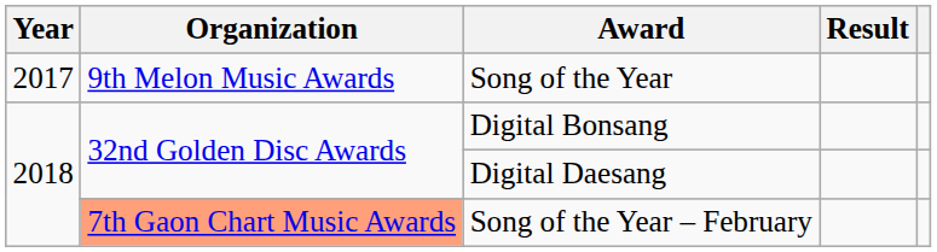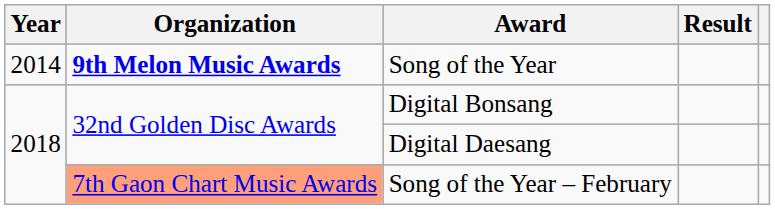 <table class="wikitable sortable plainrowheaders">
 <tr>
 <th scope="col">Year</th>
 <th scope="col">Organization</th>
 <th scope="col">Award</th>
 <th scope="col">Result</th>
 <th class="unsortable"></th>
 </tr>
 <tr>
-<td>2017</td>
-<td><a href='#'>9th Melon Music Awards</a></td>
+<td>2014</td>
+<td><strong><a href='#'>9th Melon Music Awards</a></strong></td>
 <td>Song of the Year</td>
 <td></td>
 <td align="center"></td>
 </tr>
 <tr>
 <td rowspan="3">2018</td>
 <td rowspan="2"><a href='#'>32nd Golden Disc Awards</a></td>
 <td>Digital Bonsang</td>
 <td></td>
 <td align="center"></td>
 </tr>
 <tr>
 <td>Digital Daesang</td>
 <td></td>
 <td align="center"></td>
 </tr>
 <tr>
 <td style="background: lightsalmon;"><a href='#'>7th Gaon Chart Music Awards</a></td>
 <td>Song of the Year – February</td>
 <td></td>
 <td align="center"></td>
 </tr>
 </table>
